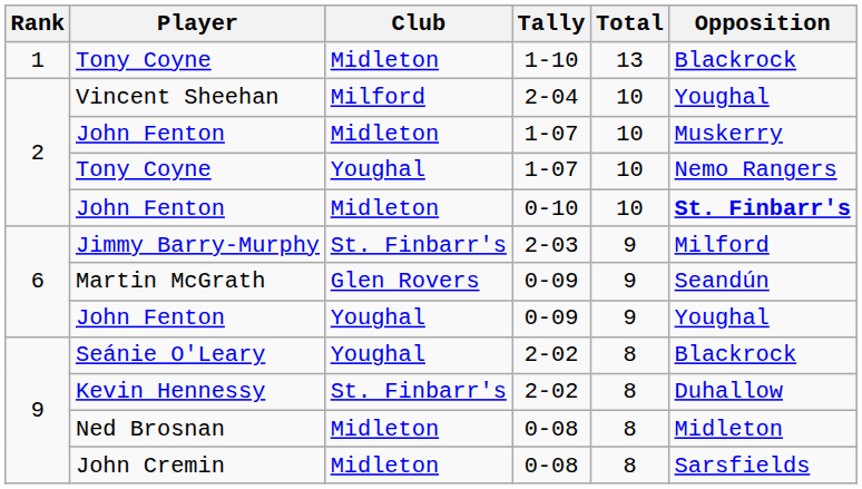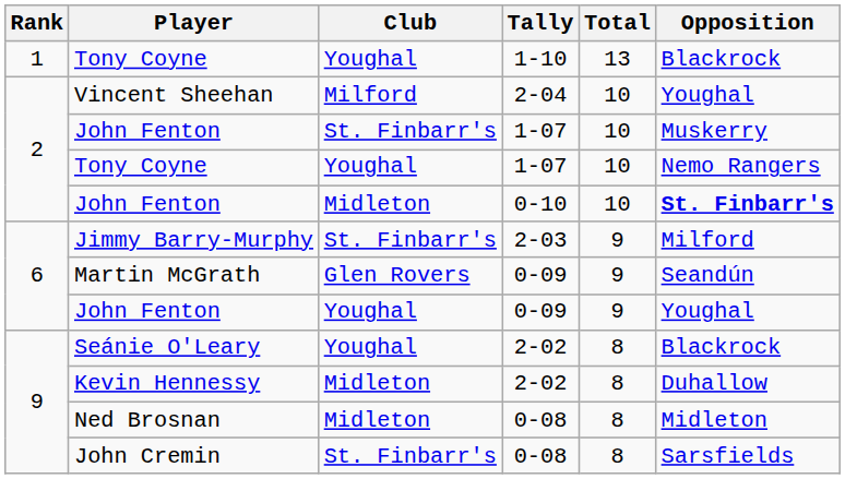 <table class="wikitable">
 <tr>
 <th>Rank</th>
 <th>Player</th>
 <th>Club</th>
 <th>Tally</th>
 <th>Total</th>
 <th>Opposition</th>
 </tr>
 <tr>
 <td rowspan="1" style="text-align:center;">1</td>
 <td><a href='#'>Tony Coyne</a></td>
-<td><a href='#'>Midleton</a></td>
+<td><a href='#'>Youghal</a></td>
 <td align=center>1-10</td>
 <td align=center>13</td>
 <td><a href='#'>Blackrock</a></td>
 </tr>
 <tr>
 <td rowspan="4" style="text-align:center;">2</td>
 <td>Vincent Sheehan</td>
 <td><a href='#'>Milford</a></td>
 <td align=center>2-04</td>
 <td align=center>10</td>
 <td><a href='#'>Youghal</a></td>
 </tr>
 <tr>
 <td><a href='#'>John Fenton</a></td>
-<td><a href='#'>Midleton</a></td>
+<td><a href='#'>St. Finbarr's</a></td>
 <td align=center>1-07</td>
 <td align=center>10</td>
 <td><a href='#'>Muskerry</a></td>
 </tr>
 <tr>
 <td><a href='#'>Tony Coyne</a></td>
 <td><a href='#'>Youghal</a></td>
 <td align=center>1-07</td>
 <td align=center>10</td>
 <td><a href='#'>Nemo Rangers</a></td>
 </tr>
 <tr>
 <td><a href='#'>John Fenton</a></td>
 <td><a href='#'>Midleton</a></td>
 <td align=center>0-10</td>
 <td align=center>10</td>
 <td><strong><a href='#'>St. Finbarr's</a></strong></td>
 </tr>
 <tr>
 <td rowspan="3" style="text-align:center;">6</td>
 <td><a href='#'>Jimmy Barry-Murphy</a></td>
 <td><a href='#'>St. Finbarr's</a></td>
 <td align=center>2-03</td>
 <td align=center>9</td>
 <td><a href='#'>Milford</a></td>
 </tr>
 <tr>
 <td>Martin McGrath</td>
 <td><a href='#'>Glen Rovers</a></td>
 <td align=center>0-09</td>
 <td align=center>9</td>
 <td><a href='#'>Seandún</a></td>
 </tr>
 <tr>
 <td><a href='#'>John Fenton</a></td>
 <td><a href='#'>Youghal</a></td>
 <td align=center>0-09</td>
 <td align=center>9</td>
 <td><a href='#'>Youghal</a></td>
 </tr>
 <tr>
 <td rowspan="4" style="text-align:center;">9</td>
 <td><a href='#'>Seánie O'Leary</a></td>
 <td><a href='#'>Youghal</a></td>
 <td align=center>2-02</td>
 <td align=center>8</td>
 <td><a href='#'>Blackrock</a></td>
 </tr>
 <tr>
 <td><a href='#'>Kevin Hennessy</a></td>
-<td><a href='#'>St. Finbarr's</a></td>
+<td><a href='#'>Midleton</a></td>
 <td align=center>2-02</td>
 <td align=center>8</td>
 <td><a href='#'>Duhallow</a></td>
 </tr>
 <tr>
 <td>Ned Brosnan</td>
 <td><a href='#'>Midleton</a></td>
 <td align=center>0-08</td>
 <td align=center>8</td>
 <td><a href='#'>Midleton</a></td>
 </tr>
 <tr>
 <td>John Cremin</td>
-<td><a href='#'>Midleton</a></td>
+<td><a href='#'>St. Finbarr's</a></td>
 <td align=center>0-08</td>
 <td align=center>8</td>
 <td><a href='#'>Sarsfields</a></td>
 </tr>
 </table>
